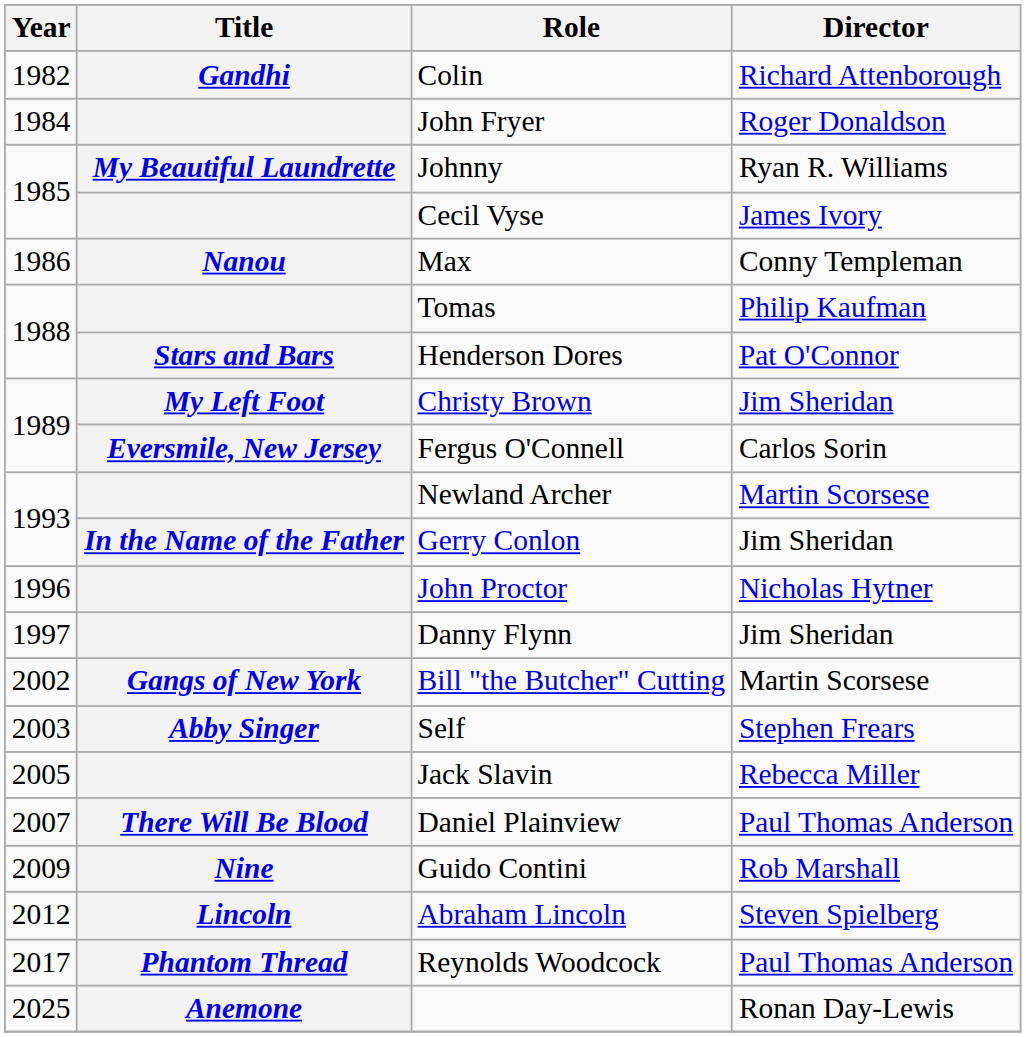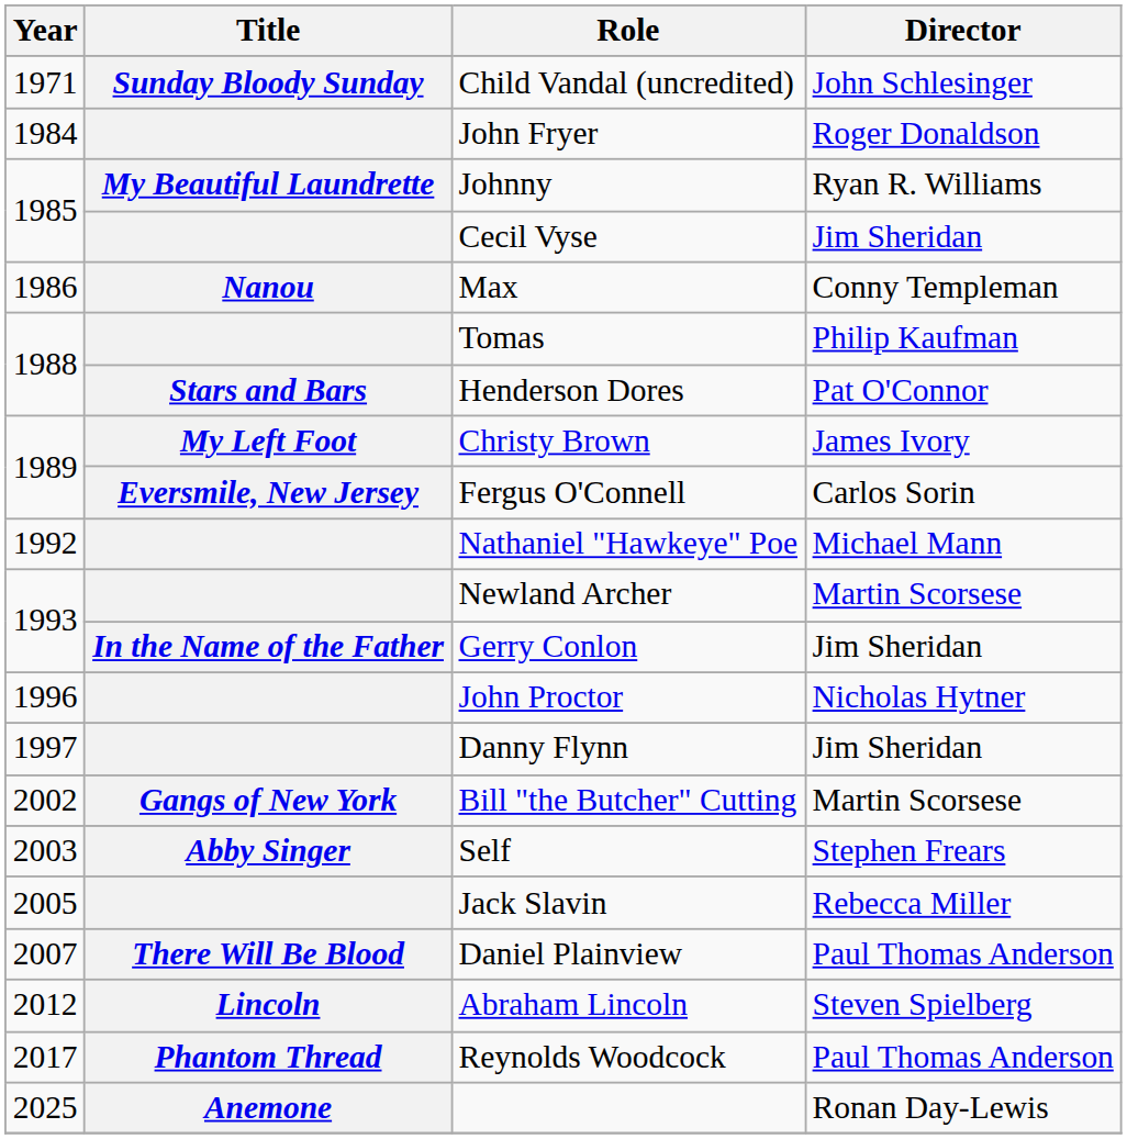 <table class="wikitable sortable plainrowheaders unsortable">
 <tr>
 <th scope="col">Year</th>
 <th scope="col">Title</th>
 <th scope="col">Role</th>
 <th>Director</th>
 </tr>
 <tr>
-<td>1982</td>
-<th scope="row"><em><a href='#'>Gandhi</a></em></th>
-<td>Colin</td>
-<td><a href='#'>Richard Attenborough</a></td>
+<td>1971</td>
+<th scope="row"><em><a href='#'>Sunday Bloody Sunday</a></em></th>
+<td>Child Vandal (uncredited)</td>
+<td><a href='#'>John Schlesinger</a></td>
 </tr>
 <tr>
 <td>1984</td>
 <th scope="row"><em></em></th>
 <td>John Fryer</td>
 <td><a href='#'>Roger Donaldson</a></td>
 </tr>
 <tr>
 <td rowspan="2">1985</td>
 <th scope="row"><em><a href='#'>My Beautiful Laundrette</a></em></th>
 <td>Johnny</td>
 <td>Ryan R. Williams</td>
 </tr>
 <tr>
 <th scope="row"><em></em></th>
 <td>Cecil Vyse</td>
-<td><a href='#'>James Ivory</a></td>
+<td><a href='#'>Jim Sheridan</a></td>
 </tr>
 <tr>
 <td>1986</td>
 <th scope="row"><em><a href='#'>Nanou</a></em></th>
 <td>Max</td>
 <td>Conny Templeman</td>
 </tr>
 <tr>
 <td rowspan="2">1988</td>
 <th scope="row"><em></em></th>
 <td>Tomas</td>
 <td><a href='#'>Philip Kaufman</a></td>
 </tr>
 <tr>
 <th scope="row"><em><a href='#'>Stars and Bars</a></em></th>
 <td>Henderson Dores</td>
 <td><a href='#'>Pat O'Connor</a></td>
 </tr>
 <tr>
 <td rowspan="2">1989</td>
 <th scope="row"><em><a href='#'>My Left Foot</a></em></th>
 <td><a href='#'>Christy Brown</a></td>
-<td><a href='#'>Jim Sheridan</a></td>
+<td><a href='#'>James Ivory</a></td>
 </tr>
 <tr>
 <th scope="row"><em><a href='#'>Eversmile, New Jersey</a></em></th>
 <td>Fergus O'Connell</td>
 <td>Carlos Sorin</td>
+</tr>
+<tr>
+<td>1992</td>
+<th scope="row"><em></em></th>
+<td><a href='#'>Nathaniel "Hawkeye" Poe</a></td>
+<td><a href='#'>Michael Mann</a></td>
 </tr>
 <tr>
 <td rowspan="2">1993</td>
 <th scope="row"><em></em></th>
 <td>Newland Archer</td>
 <td><a href='#'>Martin Scorsese</a></td>
 </tr>
 <tr>
 <th scope="row"><em><a href='#'>In the Name of the Father</a></em></th>
 <td><a href='#'>Gerry Conlon</a></td>
 <td>Jim Sheridan</td>
 </tr>
 <tr>
 <td>1996</td>
 <th scope="row"><em></em></th>
 <td><a href='#'>John Proctor</a></td>
 <td><a href='#'>Nicholas Hytner</a></td>
 </tr>
 <tr>
 <td>1997</td>
 <th scope="row"><em></em></th>
 <td>Danny Flynn</td>
 <td>Jim Sheridan</td>
 </tr>
 <tr>
 <td>2002</td>
 <th scope="row"><em><a href='#'>Gangs of New York</a></em></th>
 <td><a href='#'>Bill "the Butcher" Cutting</a></td>
 <td>Martin Scorsese</td>
 </tr>
 <tr>
 <td>2003</td>
 <th scope="row"><em><a href='#'>Abby Singer</a></em></th>
 <td>Self</td>
 <td><a href='#'>Stephen Frears</a></td>
 </tr>
 <tr>
 <td>2005</td>
 <th scope="row"><em></em></th>
 <td>Jack Slavin</td>
 <td><a href='#'>Rebecca Miller</a></td>
 </tr>
 <tr>
 <td>2007</td>
 <th scope="row"><em><a href='#'>There Will Be Blood</a></em></th>
 <td>Daniel Plainview</td>
 <td><a href='#'>Paul Thomas Anderson</a></td>
 </tr>
 <tr>
-<td>2009</td>
-<th scope="row"><em><a href='#'>Nine</a></em></th>
-<td>Guido Contini</td>
-<td><a href='#'>Rob Marshall</a></td>
-</tr>
-<tr>
 <td>2012</td>
 <th scope="row"><em><a href='#'>Lincoln</a></em></th>
 <td><a href='#'>Abraham Lincoln</a></td>
 <td><a href='#'>Steven Spielberg</a></td>
 </tr>
 <tr>
 <td>2017</td>
 <th scope="row"><em><a href='#'>Phantom Thread</a></em></th>
 <td>Reynolds Woodcock</td>
 <td><a href='#'>Paul Thomas Anderson</a></td>
 </tr>
 <tr>
 <td>2025</td>
 <th scope="row"><em><a href='#'>Anemone</a></em></th>
 <td></td>
 <td>Ronan Day-Lewis</td>
 </tr>
 <tr>
 </tr>
 </table>
